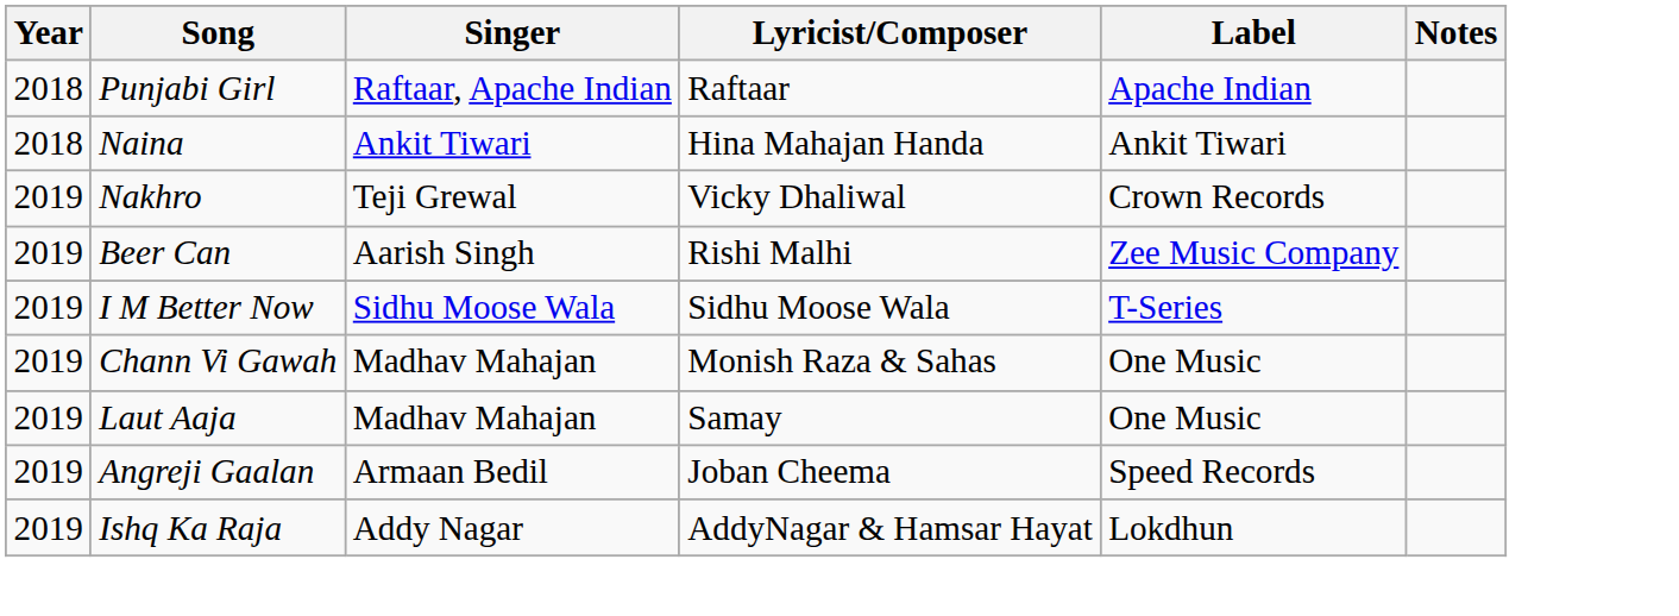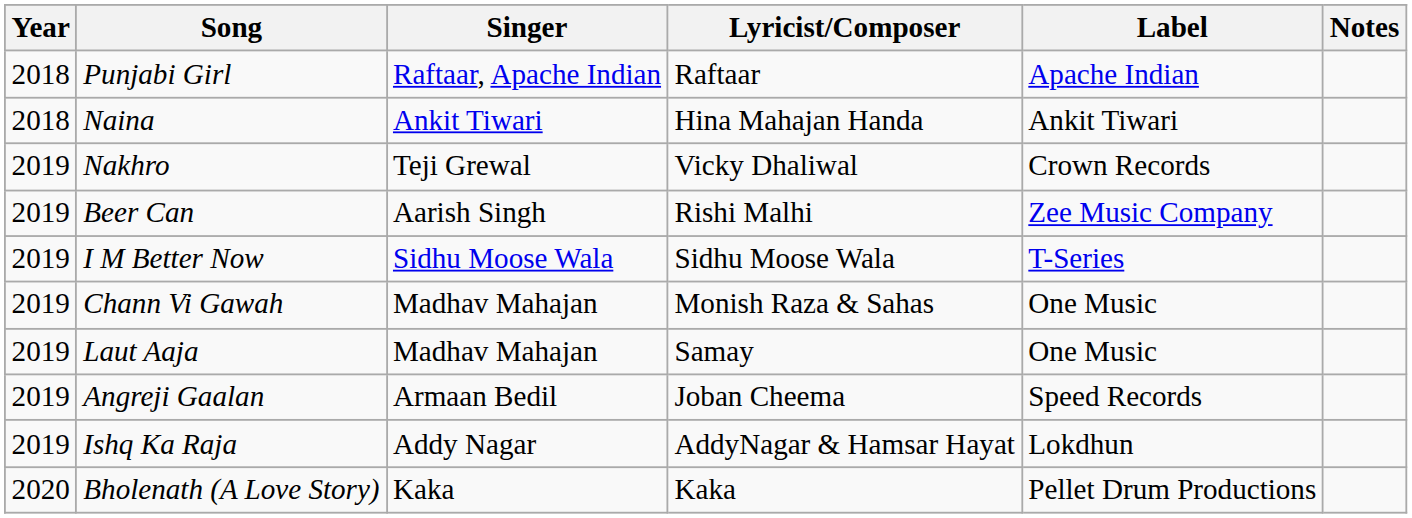 <table class="wikitable sortable">
 <tr>
 <th>Year</th>
 <th>Song</th>
 <th>Singer</th>
 <th>Lyricist/Composer</th>
 <th>Label</th>
 <th>Notes</th>
 </tr>
 <tr>
 <td>2018</td>
 <td><em>Punjabi Girl</em></td>
 <td><a href='#'>Raftaar</a>, <a href='#'>Apache Indian</a></td>
 <td>Raftaar</td>
 <td><a href='#'>Apache Indian</a></td>
 <td></td>
 </tr>
 <tr>
 <td>2018</td>
 <td><em>Naina</em></td>
 <td><a href='#'>Ankit Tiwari</a></td>
 <td>Hina Mahajan Handa</td>
 <td>Ankit Tiwari</td>
 <td></td>
 </tr>
 <tr>
 <td>2019</td>
 <td><em>Nakhro</em></td>
 <td>Teji Grewal</td>
 <td>Vicky Dhaliwal</td>
 <td>Crown Records</td>
 <td></td>
 </tr>
 <tr>
 <td>2019</td>
 <td><em>Beer Can</em></td>
 <td>Aarish Singh</td>
 <td>Rishi Malhi</td>
 <td><a href='#'>Zee Music Company</a></td>
 <td></td>
 </tr>
 <tr>
 <td>2019</td>
 <td><em>I M Better Now</em></td>
 <td><a href='#'>Sidhu Moose Wala</a></td>
 <td>Sidhu Moose Wala</td>
 <td><a href='#'>T-Series</a></td>
 <td></td>
 </tr>
 <tr>
 <td>2019</td>
 <td><em>Chann Vi Gawah</em></td>
 <td>Madhav Mahajan</td>
 <td>Monish Raza & Sahas</td>
 <td>One Music</td>
 <td></td>
 </tr>
 <tr>
 <td>2019</td>
 <td><em>Laut Aaja</em></td>
 <td>Madhav Mahajan</td>
 <td>Samay</td>
 <td>One Music</td>
 <td></td>
 </tr>
 <tr>
 <td>2019</td>
 <td><em>Angreji Gaalan</em></td>
 <td>Armaan Bedil</td>
 <td>Joban Cheema</td>
 <td>Speed Records</td>
 </tr>
 <tr>
 <td>2019</td>
 <td><em>Ishq Ka Raja</em></td>
 <td>Addy Nagar</td>
 <td>AddyNagar & Hamsar Hayat</td>
 <td>Lokdhun</td>
 <td></td>
 </tr>
+<tr>
+<td>2020</td>
+<td><em>Bholenath (A Love Story)</em></td>
+<td>Kaka</td>
+<td>Kaka</td>
+<td>Pellet Drum Productions</td>
+<td></td>
+</tr>
 </table>
